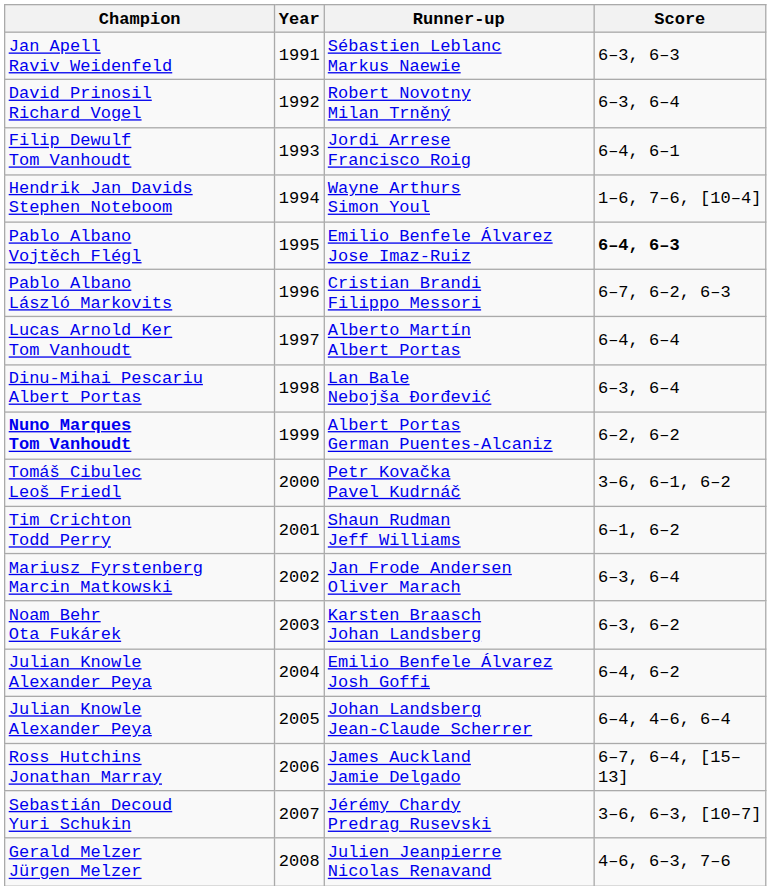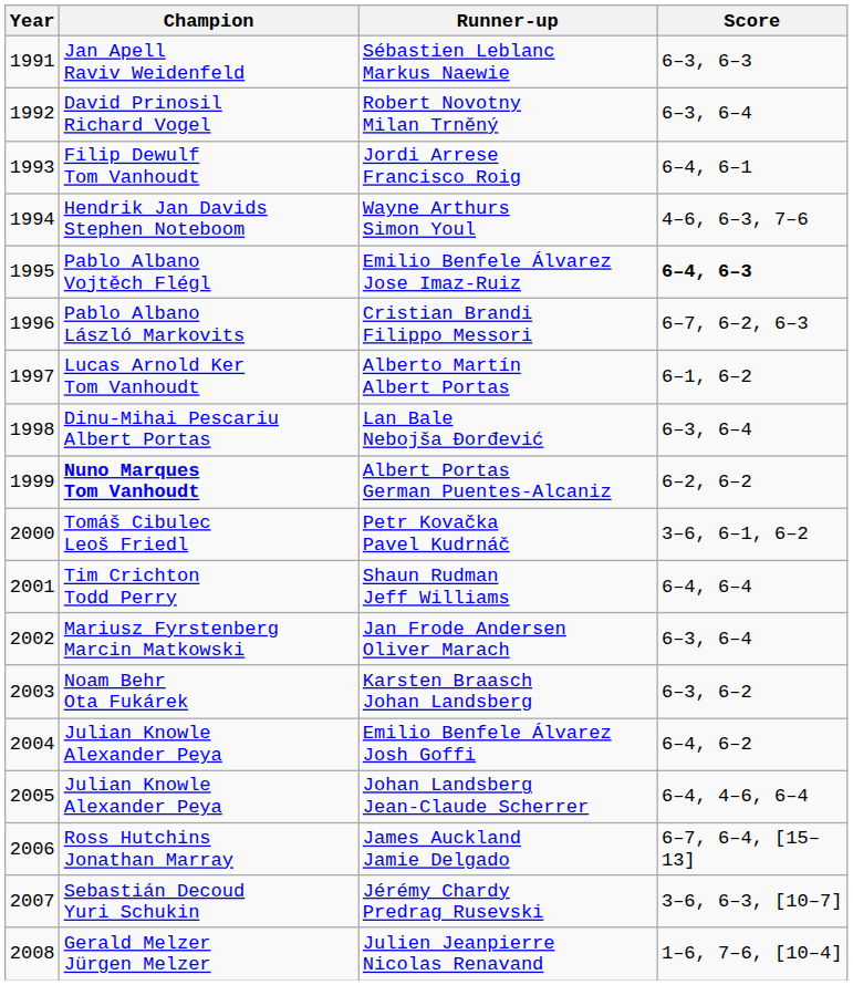 <table class="wikitable">
 <tr>
+<th>Year</th>
 <th width="200">Champion</th>
-<th>Year</th>
 <th width="200">Runner-up</th>
 <th width="125">Score</th>
 </tr>
 <tr>
+<td>1991</td>
 <td> <a href='#'>Jan Apell</a> <br>  <a href='#'>Raviv Weidenfeld</a></td>
-<td>1991</td>
 <td> <a href='#'>Sébastien Leblanc</a> <br>  <a href='#'>Markus Naewie</a></td>
 <td>6–3, 6–3</td>
 </tr>
 <tr>
+<td>1992</td>
 <td> <a href='#'>David Prinosil</a> <br>  <a href='#'>Richard Vogel</a></td>
-<td>1992</td>
 <td> <a href='#'>Robert Novotny</a> <br>  <a href='#'>Milan Trněný</a></td>
 <td>6–3, 6–4</td>
 </tr>
 <tr>
+<td>1993</td>
 <td> <a href='#'>Filip Dewulf</a> <br>  <a href='#'>Tom Vanhoudt</a></td>
-<td>1993</td>
 <td> <a href='#'>Jordi Arrese</a> <br>  <a href='#'>Francisco Roig</a></td>
 <td>6–4, 6–1</td>
 </tr>
 <tr>
+<td>1994</td>
 <td> <a href='#'>Hendrik Jan Davids</a> <br>  <a href='#'>Stephen Noteboom</a></td>
-<td>1994</td>
 <td> <a href='#'>Wayne Arthurs</a> <br>  <a href='#'>Simon Youl</a></td>
-<td>1–6, 7–6, [10–4]</td>
+<td>4–6, 6–3, 7–6</td>
 </tr>
 <tr>
+<td>1995</td>
 <td> <a href='#'>Pablo Albano</a> <br>  <a href='#'>Vojtěch Flégl</a></td>
-<td>1995</td>
 <td> <a href='#'>Emilio Benfele Álvarez</a> <br>  <a href='#'>Jose Imaz-Ruiz</a></td>
 <td><strong>6–4, 6–3</strong></td>
 </tr>
 <tr>
+<td>1996</td>
 <td> <a href='#'>Pablo Albano</a> <br>  <a href='#'>László Markovits</a></td>
-<td>1996</td>
 <td> <a href='#'>Cristian Brandi</a> <br>  <a href='#'>Filippo Messori</a></td>
 <td>6–7, 6–2, 6–3</td>
 </tr>
 <tr>
+<td>1997</td>
 <td> <a href='#'>Lucas Arnold Ker</a> <br>  <a href='#'>Tom Vanhoudt</a></td>
-<td>1997</td>
 <td> <a href='#'>Alberto Martín</a> <br>  <a href='#'>Albert Portas</a></td>
-<td>6–4, 6–4</td>
+<td>6–1, 6–2</td>
 </tr>
 <tr>
+<td>1998</td>
 <td> <a href='#'>Dinu-Mihai Pescariu</a> <br>  <a href='#'>Albert Portas</a></td>
-<td>1998</td>
 <td> <a href='#'>Lan Bale</a> <br>  <a href='#'>Nebojša Đorđević</a></td>
 <td>6–3, 6–4</td>
 </tr>
 <tr>
+<td>1999</td>
 <td> <strong><a href='#'>Nuno Marques</a></strong> <br>  <strong><a href='#'>Tom Vanhoudt</a></strong></td>
-<td>1999</td>
 <td> <a href='#'>Albert Portas</a> <br>  <a href='#'>German Puentes-Alcaniz</a></td>
 <td>6–2, 6–2</td>
 </tr>
 <tr>
+<td>2000</td>
 <td> <a href='#'>Tomáš Cibulec</a> <br>  <a href='#'>Leoš Friedl</a></td>
-<td>2000</td>
 <td> <a href='#'>Petr Kovačka</a> <br>  <a href='#'>Pavel Kudrnáč</a></td>
 <td>3–6, 6–1, 6–2</td>
 </tr>
 <tr>
+<td>2001</td>
 <td> <a href='#'>Tim Crichton</a> <br>  <a href='#'>Todd Perry</a></td>
-<td>2001</td>
 <td> <a href='#'>Shaun Rudman</a> <br>  <a href='#'>Jeff Williams</a></td>
-<td>6–1, 6–2</td>
+<td>6–4, 6–4</td>
 </tr>
 <tr>
+<td>2002</td>
 <td> <a href='#'>Mariusz Fyrstenberg</a> <br>  <a href='#'>Marcin Matkowski</a></td>
-<td>2002</td>
 <td> <a href='#'>Jan Frode Andersen</a> <br>  <a href='#'>Oliver Marach</a></td>
 <td>6–3, 6–4</td>
 </tr>
 <tr>
+<td>2003</td>
 <td> <a href='#'>Noam Behr</a> <br>  <a href='#'>Ota Fukárek</a></td>
-<td>2003</td>
 <td> <a href='#'>Karsten Braasch</a> <br>  <a href='#'>Johan Landsberg</a></td>
 <td>6–3, 6–2</td>
 </tr>
 <tr>
+<td>2004</td>
 <td> <a href='#'>Julian Knowle</a> <br>  <a href='#'>Alexander Peya</a></td>
-<td>2004</td>
 <td> <a href='#'>Emilio Benfele Álvarez</a> <br>  <a href='#'>Josh Goffi</a></td>
 <td>6–4, 6–2</td>
 </tr>
 <tr>
+<td>2005</td>
 <td> <a href='#'>Julian Knowle</a> <br>  <a href='#'>Alexander Peya</a></td>
-<td>2005</td>
 <td> <a href='#'>Johan Landsberg</a> <br>  <a href='#'>Jean-Claude Scherrer</a></td>
 <td>6–4, 4–6, 6–4</td>
 </tr>
 <tr>
+<td>2006</td>
 <td> <a href='#'>Ross Hutchins</a> <br>  <a href='#'>Jonathan Marray</a></td>
-<td>2006</td>
 <td> <a href='#'>James Auckland</a> <br>  <a href='#'>Jamie Delgado</a></td>
 <td>6–7, 6–4, [15–13]</td>
 </tr>
 <tr>
+<td>2007</td>
 <td> <a href='#'>Sebastián Decoud</a> <br>  <a href='#'>Yuri Schukin</a></td>
-<td>2007</td>
 <td> <a href='#'>Jérémy Chardy</a> <br>  <a href='#'>Predrag Rusevski</a></td>
 <td>3–6, 6–3, [10–7]</td>
 </tr>
 <tr>
+<td>2008</td>
 <td> <a href='#'>Gerald Melzer</a> <br>  <a href='#'>Jürgen Melzer</a></td>
-<td>2008</td>
 <td> <a href='#'>Julien Jeanpierre</a> <br>  <a href='#'>Nicolas Renavand</a></td>
-<td>4–6, 6–3, 7–6</td>
+<td>1–6, 7–6, [10–4]</td>
 </tr>
 </table>
